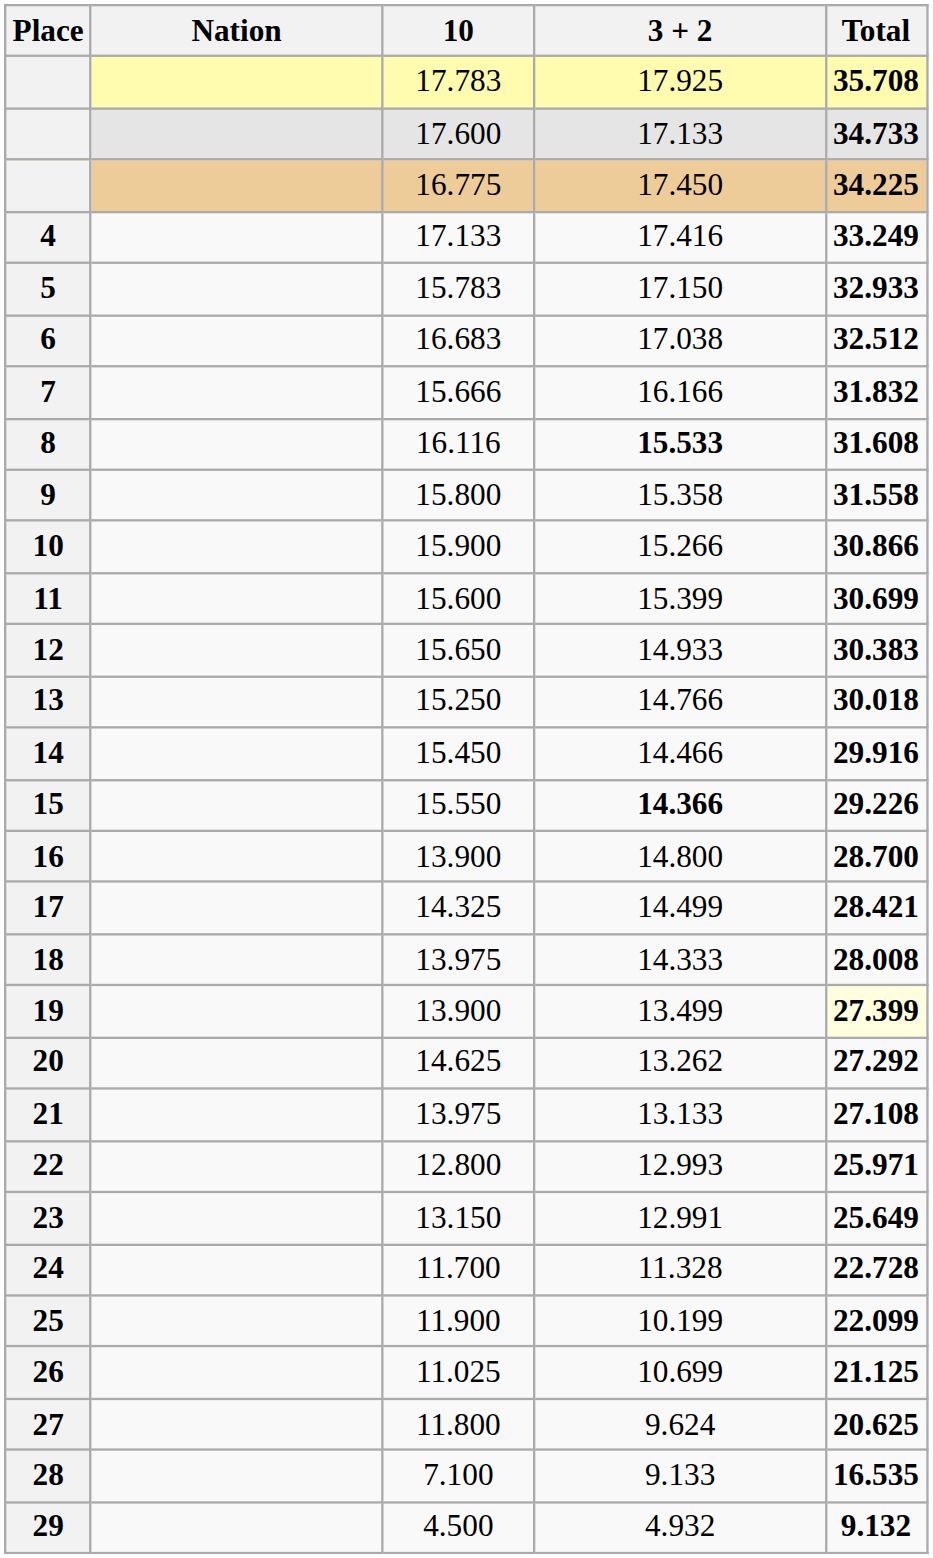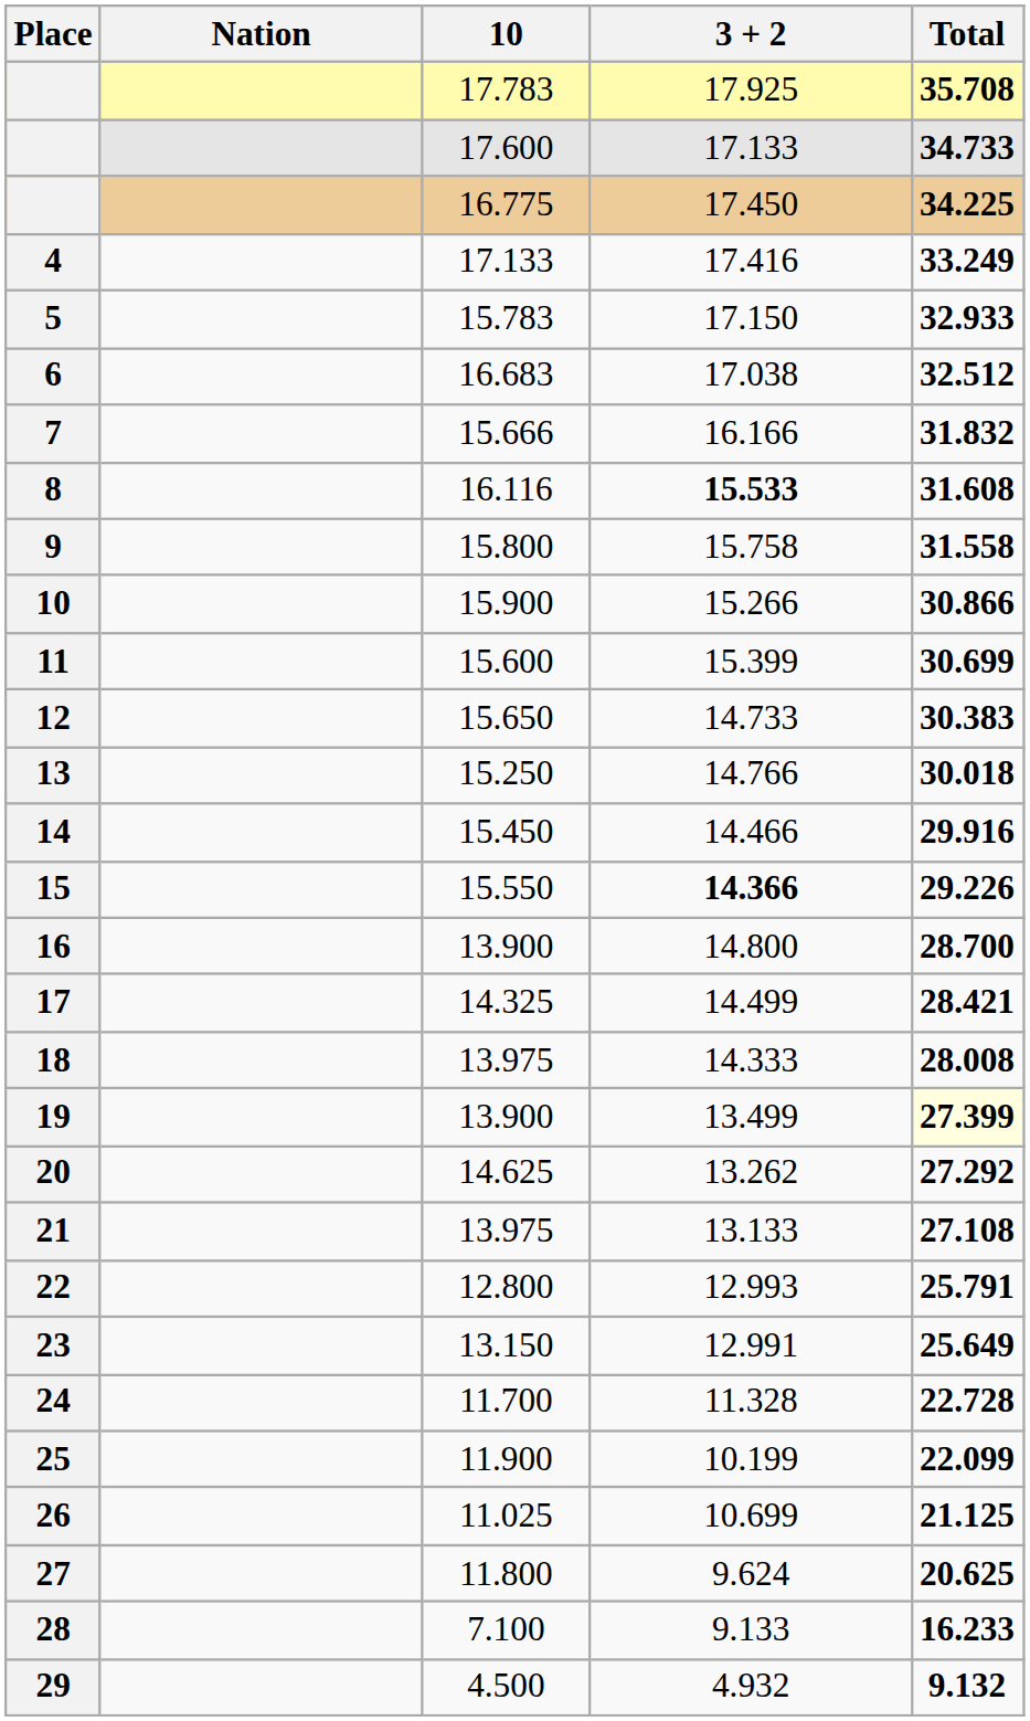 <table class="wikitable sortable" style="text-align:center; font-size:85%">
 <tr>
 <th scope="col" style="width:20px;">Place</th>
 <th ! scope="col" style="width:120px;">Nation</th>
 <th ! scope="col" style="width:60px;">10 </th>
 <th ! scope="col" style="width:120px;">3  + 2 </th>
 <th scope=col>Total</th>
 </tr>
 <tr bgcolor=fffcaf>
 <th scope=row></th>
 <td align=left></td>
 <td>17.783</td>
 <td>17.925</td>
 <td><strong>35.708</strong></td>
 </tr>
 <tr bgcolor=e5e5e5>
 <th scope=row></th>
 <td align=left></td>
 <td>17.600</td>
 <td>17.133</td>
 <td><strong>34.733</strong></td>
 </tr>
 <tr bgcolor=eecc99>
 <th scope=row></th>
 <td align=left></td>
 <td>16.775</td>
 <td>17.450</td>
 <td><strong>34.225</strong></td>
 </tr>
 <tr>
 <th scope=row>4</th>
 <td align=left></td>
 <td>17.133</td>
 <td>17.416</td>
 <td><strong>33.249</strong></td>
 </tr>
 <tr>
 <th scope=row>5</th>
 <td align=left></td>
 <td>15.783</td>
 <td>17.150</td>
 <td><strong>32.933</strong></td>
 </tr>
 <tr>
 <th scope=row>6</th>
 <td align=left></td>
 <td>16.683</td>
 <td>17.038</td>
 <td><strong>32.512</strong></td>
 </tr>
 <tr>
 <th scope=row>7</th>
 <td align=left></td>
 <td>15.666</td>
 <td>16.166</td>
 <td><strong>31.832</strong></td>
 </tr>
 <tr>
 <th scope=row>8</th>
 <td align=left></td>
 <td>16.116</td>
 <td><strong>15.533</strong></td>
 <td><strong>31.608</strong></td>
 </tr>
 <tr>
 <th scope=row>9</th>
 <td align=left></td>
 <td>15.800</td>
-<td>15.358</td>
+<td>15.758</td>
 <td><strong>31.558</strong></td>
 </tr>
 <tr>
 <th scope=row>10</th>
 <td align=left></td>
 <td>15.900</td>
 <td>15.266</td>
 <td><strong>30.866</strong></td>
 </tr>
 <tr>
 <th scope=row>11</th>
 <td align=left></td>
 <td>15.600</td>
 <td>15.399</td>
 <td><strong>30.699</strong></td>
 </tr>
 <tr>
 <th scope=row>12</th>
 <td align=left></td>
 <td>15.650</td>
-<td>14.933</td>
+<td>14.733</td>
 <td><strong>30.383</strong></td>
 </tr>
 <tr>
 <th scope=row>13</th>
 <td align=left></td>
 <td>15.250</td>
 <td>14.766</td>
 <td><strong>30.018</strong></td>
 </tr>
 <tr>
 <th scope=row>14</th>
 <td align=left></td>
 <td>15.450</td>
 <td>14.466</td>
 <td><strong>29.916</strong></td>
 </tr>
 <tr>
 <th scope=row>15</th>
 <td align=left></td>
 <td>15.550</td>
 <td><strong>14.366</strong></td>
 <td><strong>29.226</strong></td>
 </tr>
 <tr>
 <th scope=row>16</th>
 <td align=left></td>
 <td>13.900</td>
 <td>14.800</td>
 <td><strong>28.700</strong></td>
 </tr>
 <tr>
 <th scope=row>17</th>
 <td align=left></td>
 <td>14.325</td>
 <td>14.499</td>
 <td><strong>28.421</strong></td>
 </tr>
 <tr>
 <th scope=row>18</th>
 <td align=left></td>
 <td>13.975</td>
 <td>14.333</td>
 <td><strong>28.008</strong></td>
 </tr>
 <tr>
 <th scope=row>19</th>
 <td align=left></td>
 <td>13.900</td>
 <td>13.499</td>
 <td style="background: lightyellow;"><strong>27.399</strong></td>
 </tr>
 <tr>
 <th scope=row>20</th>
 <td align=left></td>
 <td>14.625</td>
 <td>13.262</td>
 <td><strong>27.292</strong></td>
 </tr>
 <tr>
 <th scope=row>21</th>
 <td align=left></td>
 <td>13.975</td>
 <td>13.133</td>
 <td><strong>27.108</strong></td>
 </tr>
 <tr>
 <th scope=row>22</th>
 <td align=left></td>
 <td>12.800</td>
 <td>12.993</td>
-<td><strong>25.971</strong></td>
+<td><strong>25.791</strong></td>
 </tr>
 <tr>
 <th scope=row>23</th>
 <td align=left></td>
 <td>13.150</td>
 <td>12.991</td>
 <td><strong>25.649</strong></td>
 </tr>
 <tr>
 <th scope=row>24</th>
 <td align=left></td>
 <td>11.700</td>
 <td>11.328</td>
 <td><strong>22.728</strong></td>
 </tr>
 <tr>
 <th scope=row>25</th>
 <td align=left></td>
 <td>11.900</td>
 <td>10.199</td>
 <td><strong>22.099</strong></td>
 </tr>
 <tr>
 <th scope=row>26</th>
 <td align=left></td>
 <td>11.025</td>
 <td>10.699</td>
 <td><strong>21.125</strong></td>
 </tr>
 <tr>
 <th scope=row>27</th>
 <td align=left></td>
 <td>11.800</td>
 <td>9.624</td>
 <td><strong>20.625</strong></td>
 </tr>
 <tr>
 <th scope=row>28</th>
 <td align=left></td>
 <td>7.100</td>
 <td>9.133</td>
-<td><strong>16.535</strong></td>
+<td><strong>16.233</strong></td>
 </tr>
 <tr>
 <th scope=row>29</th>
 <td align=left></td>
 <td>4.500</td>
 <td>4.932</td>
 <td><strong>9.132</strong></td>
 </tr>
 </table>
